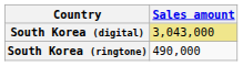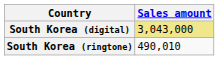 <table class="wikitable plainrowheaders sortable">
 <tr>
 <th>Country</th>
 <th><a href='#'>Sales amount</a></th>
 </tr>
 <tr>
 <th scope="row">South Korea <small>(digital)</small></th>
 <td style="background: khaki;">3,043,000</td>
 </tr>
 <tr>
 <th scope="row">South Korea <small>(ringtone)</small></th>
-<td>490,000</td>
+<td>490,010</td>
 </tr>
 </table>
